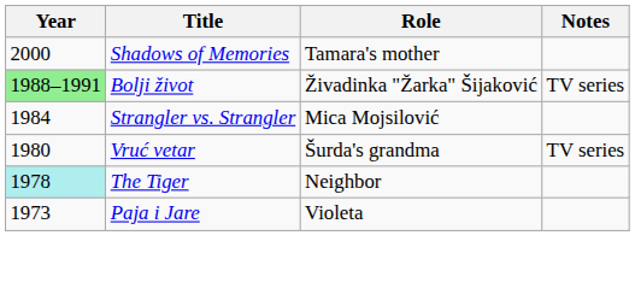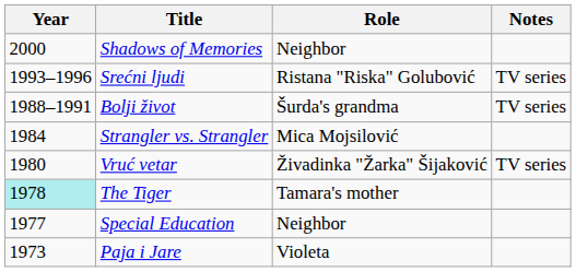 <table class="wikitable sortable">
 <tr>
 <th>Year</th>
 <th>Title</th>
 <th>Role</th>
 <th class="unsortable">Notes</th>
 </tr>
 <tr>
 <td>2000</td>
 <td><em><a href='#'>Shadows of Memories</a></em></td>
-<td>Tamara's mother</td>
+<td>Neighbor</td>
 <td></td>
 </tr>
 <tr>
-<td style="background: lightgreen;">1988–1991</td>
+<td>1993–1996</td>
+<td><em><a href='#'>Srećni ljudi</a></em></td>
+<td>Ristana "Riska" Golubović</td>
+<td>TV series</td>
+</tr>
+<tr>
+<td>1988–1991</td>
 <td><em><a href='#'>Bolji život</a></em></td>
-<td>Živadinka "Žarka" Šijaković</td>
+<td>Šurda's grandma</td>
 <td>TV series</td>
 </tr>
 <tr>
 <td>1984</td>
 <td><em><a href='#'>Strangler vs. Strangler</a></em></td>
 <td>Mica Mojsilović</td>
 <td></td>
 </tr>
 <tr>
 <td>1980</td>
 <td><em><a href='#'>Vruć vetar</a></em></td>
-<td>Šurda's grandma</td>
+<td>Živadinka "Žarka" Šijaković</td>
 <td>TV series</td>
 </tr>
 <tr>
 <td style="background: paleturquoise;">1978</td>
 <td><em><a href='#'>The Tiger</a></em></td>
+<td>Tamara's mother</td>
+<td></td>
+</tr>
+<tr>
+<td>1977</td>
+<td><em><a href='#'>Special Education</a></em></td>
 <td>Neighbor</td>
 <td></td>
 </tr>
 <tr>
 <td>1973</td>
 <td><em><a href='#'>Paja i Jare</a></em></td>
 <td>Violeta</td>
 <td></td>
 </tr>
 </table>
